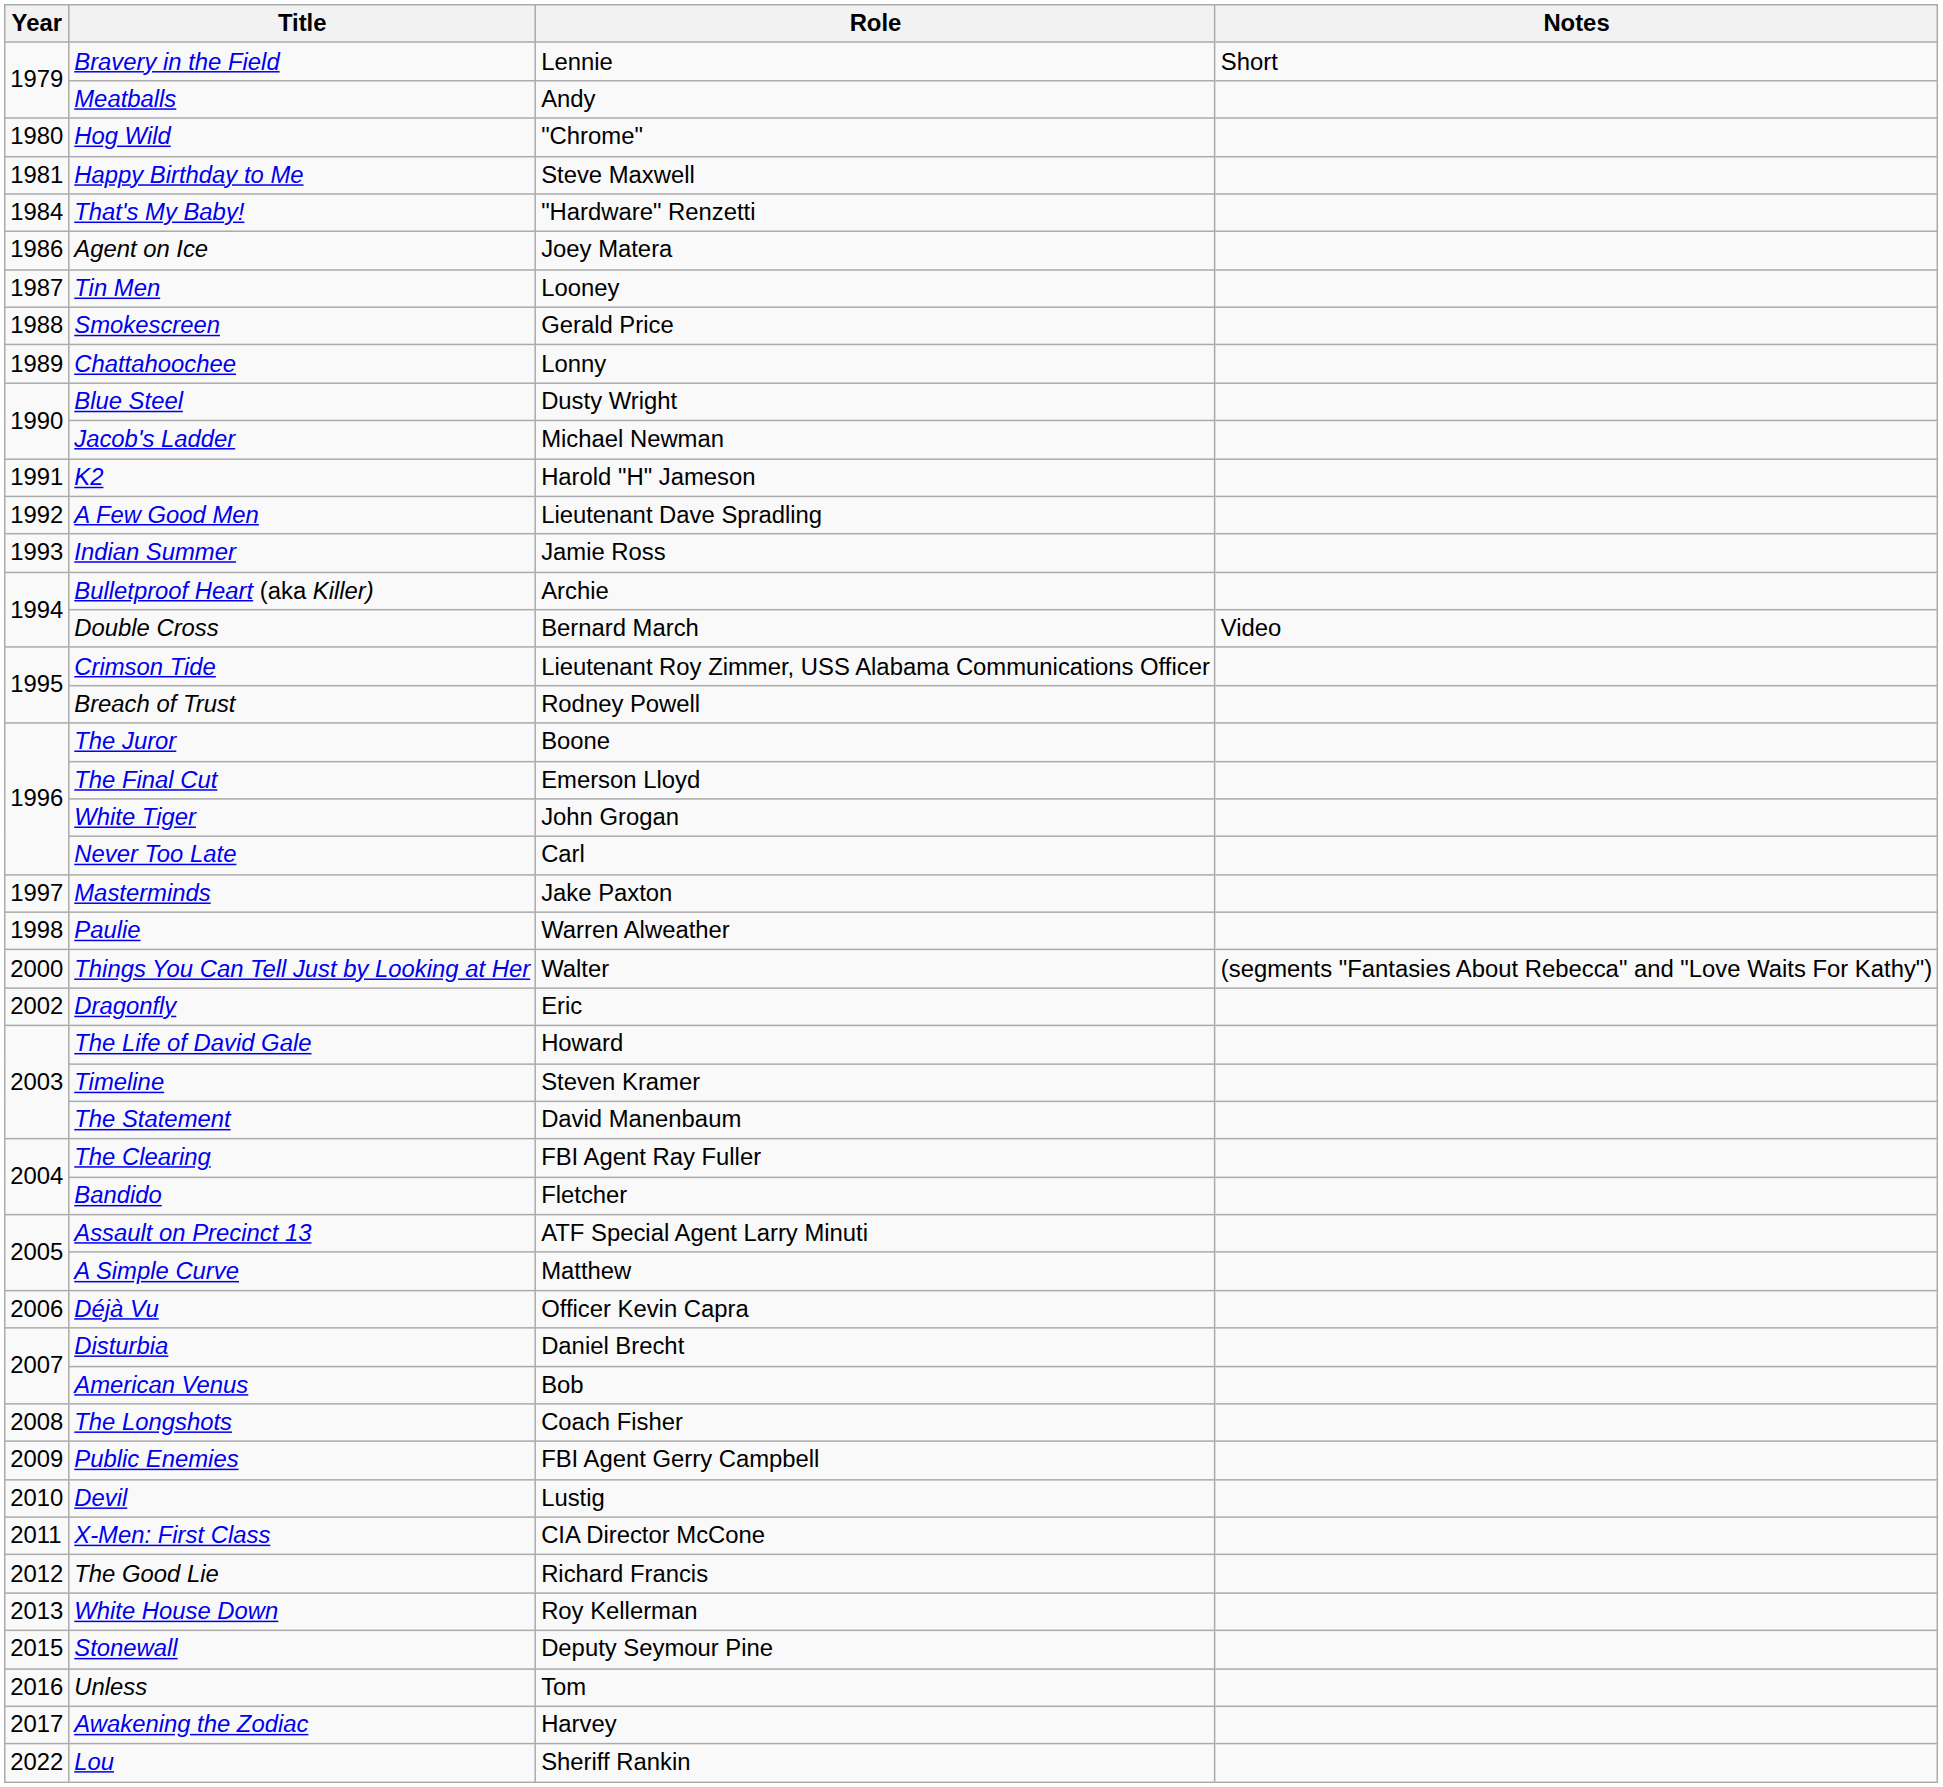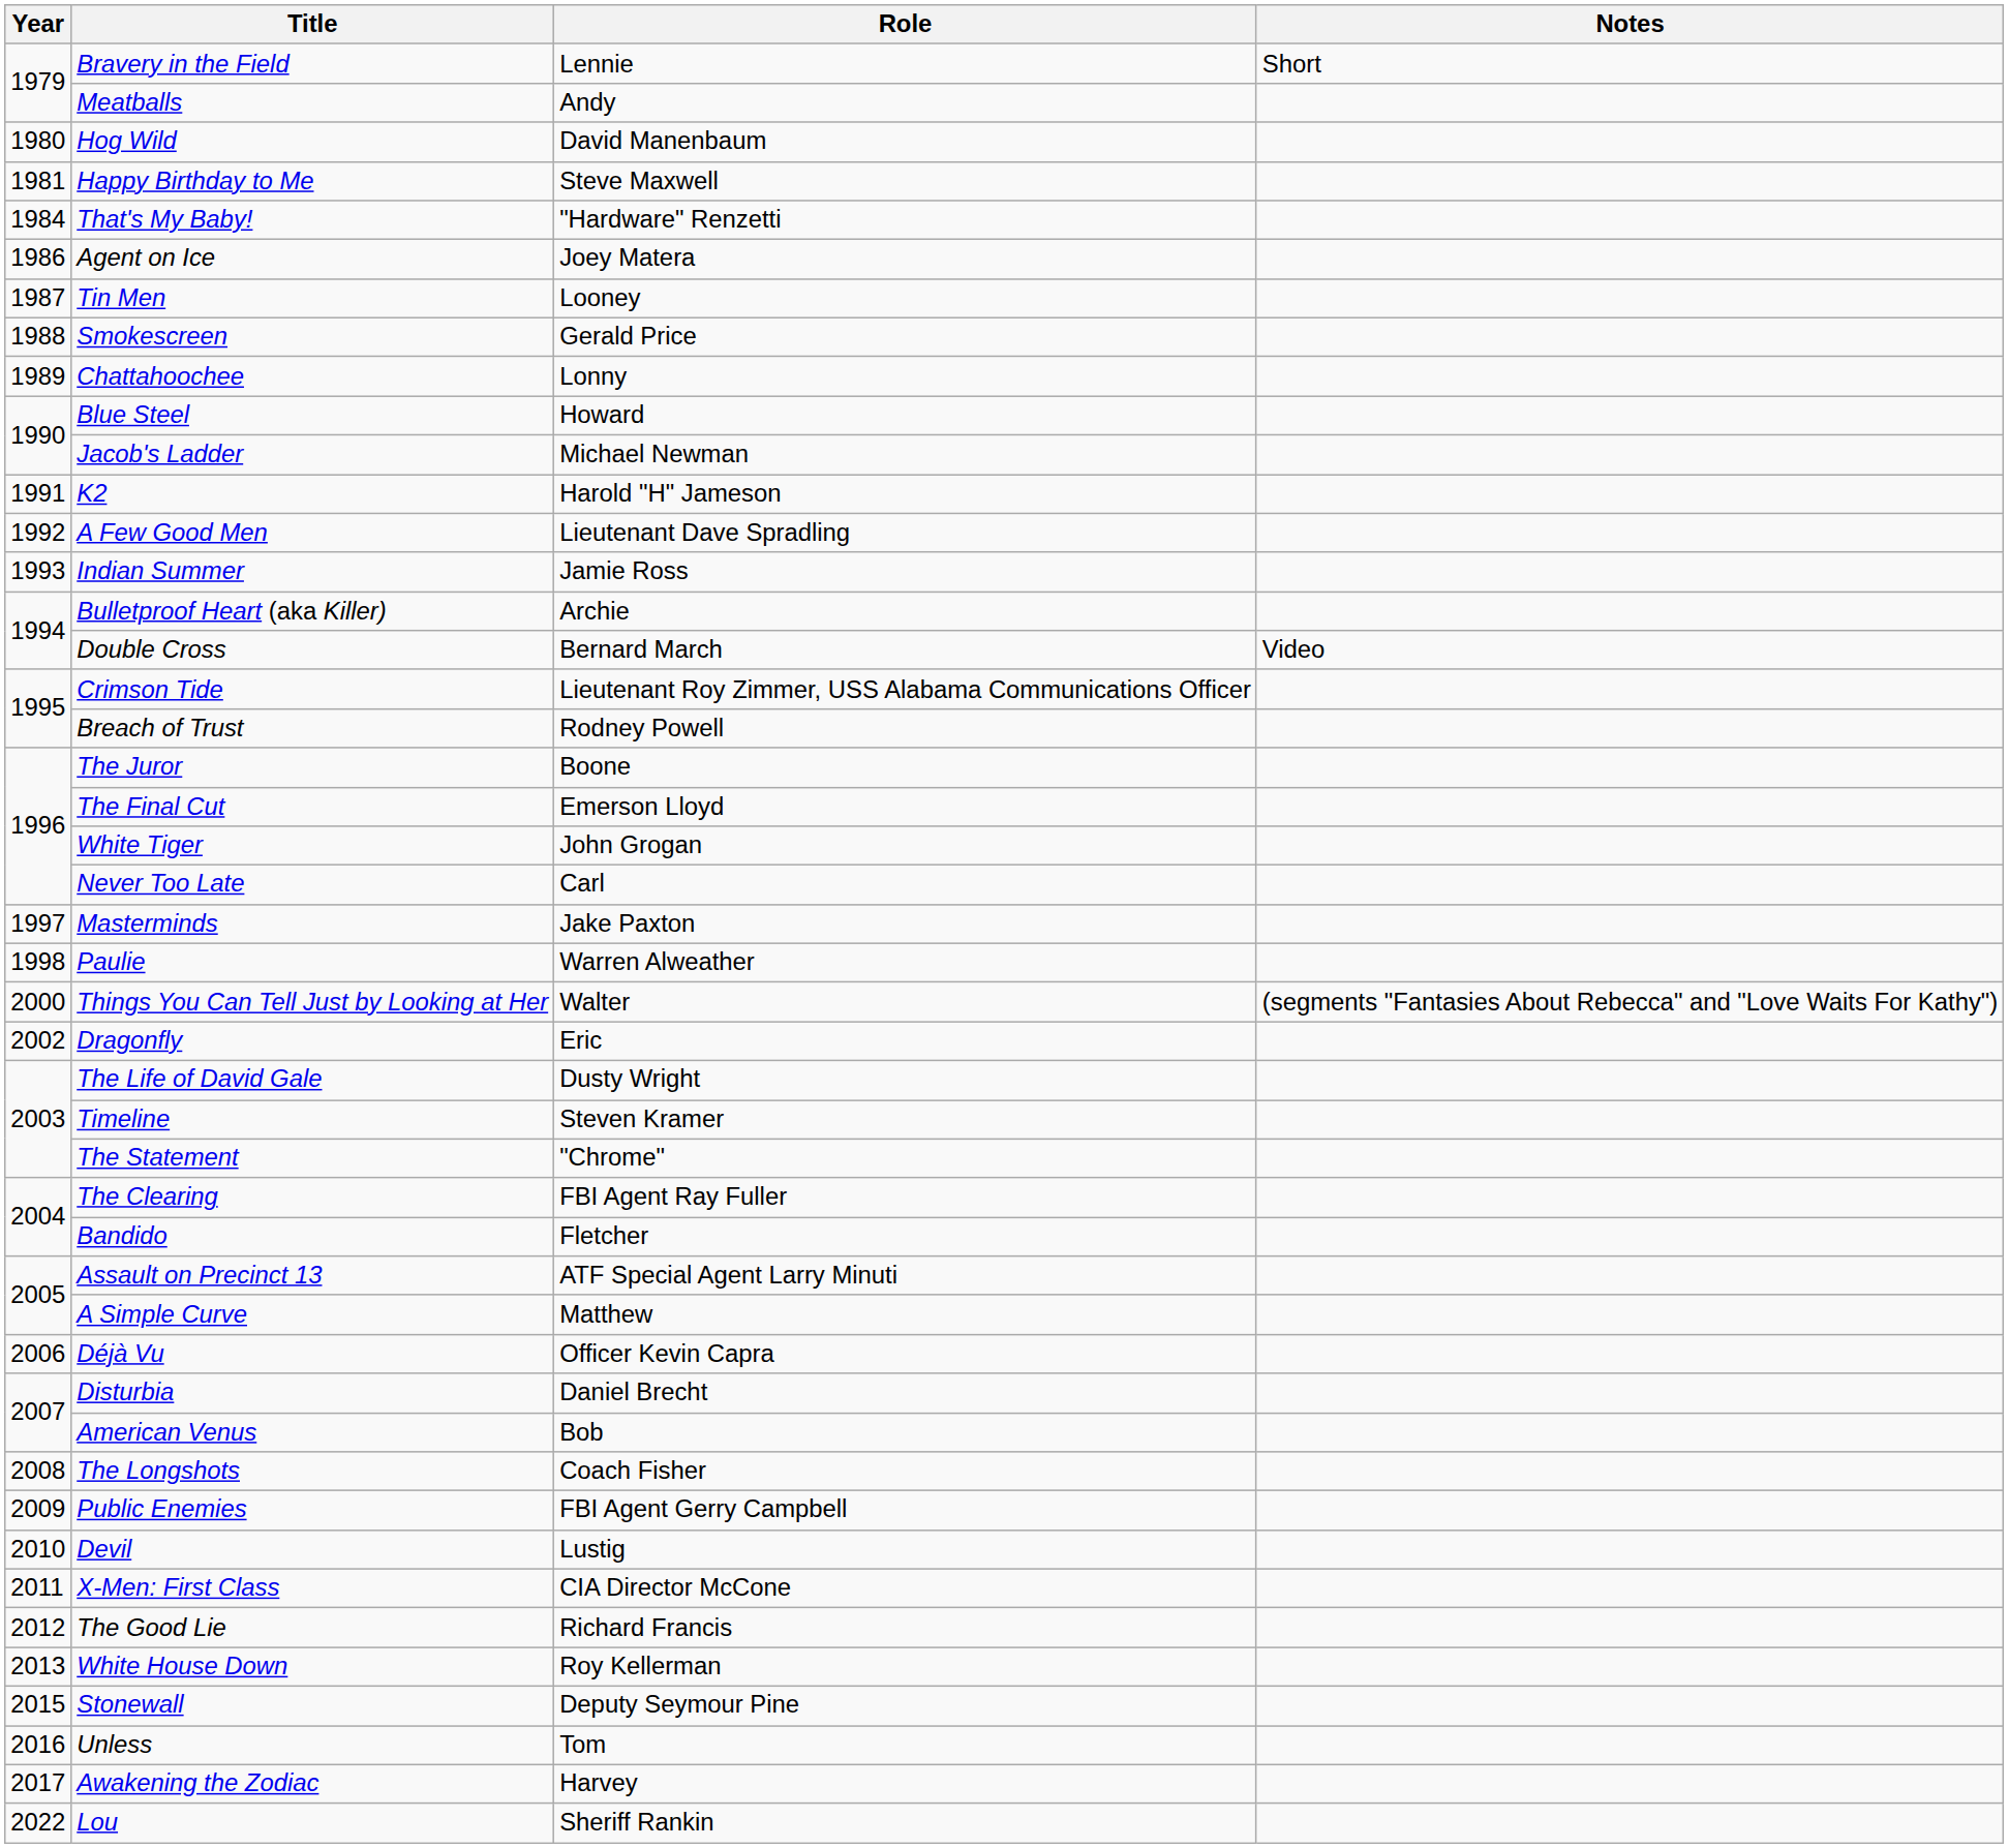 <table class="wikitable sortable">
 <tr>
 <th>Year</th>
 <th>Title</th>
 <th>Role</th>
 <th class="unsortable">Notes</th>
 </tr>
 <tr>
 <td rowspan="2">1979</td>
 <td><em><a href='#'>Bravery in the Field</a></em></td>
 <td>Lennie</td>
 <td>Short</td>
 </tr>
 <tr>
 <td><em><a href='#'>Meatballs</a></em></td>
 <td>Andy</td>
 <td></td>
 </tr>
 <tr>
 <td>1980</td>
 <td><em><a href='#'>Hog Wild</a></em></td>
-<td>"Chrome"</td>
+<td>David Manenbaum</td>
 <td></td>
 </tr>
 <tr>
 <td>1981</td>
 <td><em><a href='#'>Happy Birthday to Me</a></em></td>
 <td>Steve Maxwell</td>
 <td></td>
 </tr>
 <tr>
 <td>1984</td>
 <td><em><a href='#'>That's My Baby!</a></em></td>
 <td>"Hardware" Renzetti</td>
 <td></td>
 </tr>
 <tr>
 <td>1986</td>
 <td><em>Agent on Ice</em></td>
 <td>Joey Matera</td>
 <td></td>
 </tr>
 <tr>
 <td>1987</td>
 <td><em><a href='#'>Tin Men</a></em></td>
 <td>Looney</td>
 <td></td>
 </tr>
 <tr>
 <td>1988</td>
 <td><em><a href='#'>Smokescreen</a></em></td>
 <td>Gerald Price</td>
 <td></td>
 </tr>
 <tr>
 <td>1989</td>
 <td><em><a href='#'>Chattahoochee</a></em></td>
 <td>Lonny</td>
 <td></td>
 </tr>
 <tr>
 <td rowspan="2">1990</td>
 <td><em><a href='#'>Blue Steel</a></em></td>
-<td>Dusty Wright</td>
+<td>Howard</td>
 <td></td>
 </tr>
 <tr>
 <td><em><a href='#'>Jacob's Ladder</a></em></td>
 <td>Michael Newman</td>
 <td></td>
 </tr>
 <tr>
 <td>1991</td>
 <td><em><a href='#'>K2</a></em></td>
 <td>Harold "H" Jameson</td>
 <td></td>
 </tr>
 <tr>
 <td>1992</td>
 <td data-sort-value="Few Good Men, A"><em><a href='#'>A Few Good Men</a></em></td>
 <td>Lieutenant Dave Spradling</td>
 <td></td>
 </tr>
 <tr>
 <td>1993</td>
 <td><em><a href='#'>Indian Summer</a></em></td>
 <td>Jamie Ross</td>
 <td></td>
 </tr>
 <tr>
 <td rowspan="2">1994</td>
 <td><em><a href='#'>Bulletproof Heart</a></em> (aka <em>Killer)</em></td>
 <td>Archie</td>
 <td></td>
 </tr>
 <tr>
 <td><em>Double Cross</em></td>
 <td>Bernard March</td>
 <td>Video</td>
 </tr>
 <tr>
 <td rowspan="2">1995</td>
 <td><em><a href='#'>Crimson Tide</a></em></td>
 <td>Lieutenant Roy Zimmer, USS Alabama Communications Officer</td>
 <td></td>
 </tr>
 <tr>
 <td><em>Breach of Trust</em></td>
 <td>Rodney Powell</td>
 <td></td>
 </tr>
 <tr>
 <td rowspan="4">1996</td>
 <td data-sort-value="Juror, The"><em><a href='#'>The Juror</a></em></td>
 <td>Boone</td>
 <td></td>
 </tr>
 <tr>
 <td data-sort-value="Final Cut, The"><em><a href='#'>The Final Cut</a></em></td>
 <td>Emerson Lloyd</td>
 <td></td>
 </tr>
 <tr>
 <td><em><a href='#'>White Tiger</a></em></td>
 <td>John Grogan</td>
 <td></td>
 </tr>
 <tr>
 <td><em><a href='#'>Never Too Late</a></em></td>
 <td>Carl</td>
 <td></td>
 </tr>
 <tr>
 <td>1997</td>
 <td><em><a href='#'>Masterminds</a></em></td>
 <td>Jake Paxton</td>
 <td></td>
 </tr>
 <tr>
 <td>1998</td>
 <td><em><a href='#'>Paulie</a></em></td>
 <td>Warren Alweather</td>
 <td></td>
 </tr>
 <tr>
 <td>2000</td>
 <td><em><a href='#'>Things You Can Tell Just by Looking at Her</a></em></td>
 <td>Walter</td>
 <td>(segments "Fantasies About Rebecca" and "Love Waits For Kathy")</td>
 </tr>
 <tr>
 <td>2002</td>
 <td><em><a href='#'>Dragonfly</a></em></td>
 <td>Eric</td>
 <td></td>
 </tr>
 <tr>
 <td rowspan="3">2003</td>
 <td data-sort-value="Life of David Gale, The"><em><a href='#'>The Life of David Gale</a></em></td>
-<td>Howard</td>
+<td>Dusty Wright</td>
 <td></td>
 </tr>
 <tr>
 <td><em><a href='#'>Timeline</a></em></td>
 <td>Steven Kramer</td>
 <td></td>
 </tr>
 <tr>
 <td data-sort-value="Statement, The"><em><a href='#'>The Statement</a></em></td>
-<td>David Manenbaum</td>
+<td>"Chrome"</td>
 <td></td>
 </tr>
 <tr>
 <td rowspan="2">2004</td>
 <td data-sort-value="Clearing, The"><em><a href='#'>The Clearing</a></em></td>
 <td>FBI Agent Ray Fuller</td>
 <td></td>
 </tr>
 <tr>
 <td><em><a href='#'>Bandido</a></em></td>
 <td>Fletcher</td>
 <td></td>
 </tr>
 <tr>
 <td rowspan="2">2005</td>
 <td><em><a href='#'>Assault on Precinct 13</a></em></td>
 <td>ATF Special Agent Larry Minuti</td>
 <td></td>
 </tr>
 <tr>
 <td data-sort-value="Simple Curve, A"><em><a href='#'>A Simple Curve</a></em></td>
 <td>Matthew</td>
 <td></td>
 </tr>
 <tr>
 <td>2006</td>
 <td><em><a href='#'>Déjà Vu</a></em></td>
 <td>Officer Kevin Capra</td>
 <td></td>
 </tr>
 <tr>
 <td rowspan="2">2007</td>
 <td><em><a href='#'>Disturbia</a></em></td>
 <td>Daniel Brecht</td>
 <td></td>
 </tr>
 <tr>
 <td><em><a href='#'>American Venus</a></em></td>
 <td>Bob</td>
 <td></td>
 </tr>
 <tr>
 <td>2008</td>
 <td data-sort-value="Longshots, The"><em><a href='#'>The Longshots</a></em></td>
 <td>Coach Fisher</td>
 <td></td>
 </tr>
 <tr>
 <td>2009</td>
 <td><em><a href='#'>Public Enemies</a></em></td>
 <td>FBI Agent Gerry Campbell</td>
 <td></td>
 </tr>
 <tr>
 <td>2010</td>
 <td><em><a href='#'>Devil</a></em></td>
 <td>Lustig</td>
 <td></td>
 </tr>
 <tr>
 <td>2011</td>
 <td><em><a href='#'>X-Men: First Class</a></em></td>
 <td>CIA Director McCone</td>
 <td></td>
 </tr>
 <tr>
 <td>2012</td>
 <td data-sort-value="Good Lie, The"><em>The Good Lie</em></td>
 <td>Richard Francis</td>
 <td></td>
 </tr>
 <tr>
 <td>2013</td>
 <td><em><a href='#'>White House Down</a></em></td>
 <td>Roy Kellerman</td>
 <td></td>
 </tr>
 <tr>
 <td>2015</td>
 <td><em><a href='#'>Stonewall</a></em></td>
 <td>Deputy Seymour Pine</td>
 <td></td>
 </tr>
 <tr>
 <td>2016</td>
 <td><em>Unless</em></td>
 <td>Tom</td>
 <td></td>
 </tr>
 <tr>
 <td>2017</td>
 <td><em><a href='#'>Awakening the Zodiac</a></em></td>
 <td>Harvey</td>
 <td></td>
 </tr>
 <tr>
 <td>2022</td>
 <td><em><a href='#'>Lou</a></em></td>
 <td>Sheriff Rankin</td>
 </tr>
 </table>
